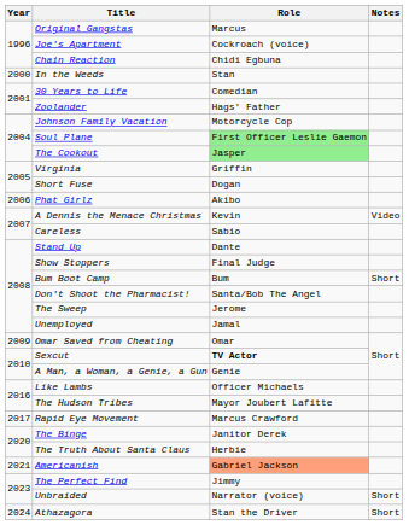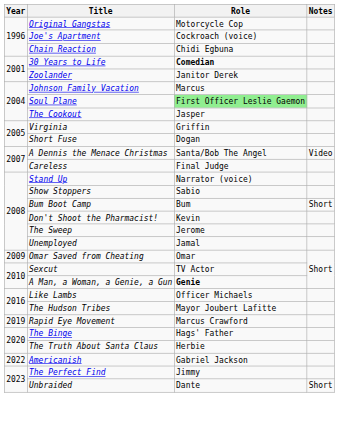 <table class="wikitable plainrowheaders sortable" style="margin-right: 0;">
 <tr>
 <th>Year</th>
 <th>Title</th>
 <th>Role</th>
 <th>Notes</th>
 </tr>
 <tr>
 <td rowspan=3>1996</td>
 <td><em><a href='#'>Original Gangstas</a></em></td>
-<td>Marcus</td>
+<td>Motorcycle Cop</td>
 <td></td>
 </tr>
 <tr>
 <td><em><a href='#'>Joe's Apartment</a></em></td>
 <td>Cockroach (voice)</td>
 <td></td>
 </tr>
 <tr>
 <td><em><a href='#'>Chain Reaction</a></em></td>
 <td>Chidi Egbuna</td>
 <td></td>
 </tr>
 <tr>
-<td>2000</td>
-<td><em>In the Weeds</em></td>
-<td>Stan</td>
-<td></td>
-</tr>
-<tr>
 <td rowspan=2>2001</td>
 <td><em><a href='#'>30 Years to Life</a></em></td>
-<td>Comedian</td>
+<td><strong>Comedian</strong></td>
 <td></td>
 </tr>
 <tr>
 <td><em><a href='#'>Zoolander</a></em></td>
-<td>Hags' Father</td>
+<td>Janitor Derek</td>
 <td></td>
 </tr>
 <tr>
 <td rowspan=3>2004</td>
 <td><em><a href='#'>Johnson Family Vacation</a></em></td>
-<td>Motorcycle Cop</td>
+<td>Marcus</td>
 <td></td>
 </tr>
 <tr>
 <td><em><a href='#'>Soul Plane</a></em></td>
 <td style="background: lightgreen;">First Officer Leslie Gaemon</td>
 <td></td>
 </tr>
 <tr>
 <td><em><a href='#'>The Cookout</a></em></td>
-<td style="background: lightgreen;">Jasper</td>
+<td>Jasper</td>
 <td></td>
 </tr>
 <tr>
 <td rowspan=2>2005</td>
 <td><em>Virginia</em></td>
 <td>Griffin</td>
 <td></td>
 </tr>
 <tr>
 <td><em>Short Fuse</em></td>
 <td>Dogan</td>
 <td></td>
 </tr>
 <tr>
-<td>2006</td>
-<td><em><a href='#'>Phat Girlz</a></em></td>
-<td>Akibo</td>
-<td></td>
-</tr>
-<tr>
 <td rowspan=2>2007</td>
 <td><em>A Dennis the Menace Christmas</em></td>
-<td>Kevin</td>
+<td>Santa/Bob The Angel</td>
 <td>Video</td>
 </tr>
 <tr>
 <td><em>Careless</em></td>
-<td>Sabio</td>
+<td>Final Judge</td>
 <td></td>
 </tr>
 <tr>
 <td rowspan=6>2008</td>
 <td><em><a href='#'>Stand Up</a></em></td>
-<td>Dante</td>
+<td>Narrator (voice)</td>
 <td></td>
 </tr>
 <tr>
 <td><em>Show Stoppers</em></td>
-<td>Final Judge</td>
+<td>Sabio</td>
 <td></td>
 </tr>
 <tr>
 <td><em>Bum Boot Camp</em></td>
 <td>Bum</td>
 <td>Short</td>
 </tr>
 <tr>
 <td><em>Don't Shoot the Pharmacist!</em></td>
-<td>Santa/Bob The Angel</td>
+<td>Kevin</td>
 <td></td>
 </tr>
 <tr>
 <td><em>The Sweep</em></td>
 <td>Jerome</td>
 <td></td>
 </tr>
 <tr>
 <td><em>Unemployed</em></td>
 <td>Jamal</td>
 <td></td>
 </tr>
 <tr>
 <td>2009</td>
 <td><em>Omar Saved from Cheating</em></td>
 <td>Omar</td>
 <td rowspan="3">Short</td>
 </tr>
 <tr>
 <td rowspan=2>2010</td>
 <td><em>Sexcut</em></td>
-<td><strong>TV Actor</strong></td>
+<td>TV Actor</td>
 </tr>
 <tr>
 <td><em>A Man, a Woman, a Genie, a Gun</em></td>
-<td>Genie</td>
+<td><strong>Genie</strong></td>
 </tr>
 <tr>
 <td rowspan=2>2016</td>
 <td><em>Like Lambs</em></td>
 <td>Officer Michaels</td>
 <td></td>
 </tr>
 <tr>
 <td><em>The Hudson Tribes</em></td>
 <td>Mayor Joubert Lafitte</td>
 <td></td>
 </tr>
 <tr>
-<td>2017</td>
+<td>2019</td>
 <td><em>Rapid Eye Movement</em></td>
 <td>Marcus Crawford</td>
 <td></td>
 </tr>
 <tr>
 <td rowspan=2>2020</td>
 <td><em><a href='#'>The Binge</a></em></td>
-<td>Janitor Derek</td>
+<td>Hags' Father</td>
 <td></td>
 </tr>
 <tr>
 <td><em>The Truth About Santa Claus</em></td>
 <td>Herbie</td>
 <td></td>
 </tr>
 <tr>
-<td>2021</td>
+<td>2022</td>
 <td><em><a href='#'>Americanish</a></em></td>
-<td style="background: lightsalmon;">Gabriel Jackson</td>
+<td>Gabriel Jackson</td>
 <td></td>
 </tr>
 <tr>
 <td rowspan=2>2023</td>
 <td><em><a href='#'>The Perfect Find</a></em></td>
 <td>Jimmy</td>
 <td></td>
 </tr>
 <tr>
 <td><em>Unbraided</em></td>
-<td>Narrator (voice)</td>
-<td>Short</td>
-</tr>
-<tr>
-<td>2024</td>
-<td><em>Athazagora</em></td>
-<td>Stan the Driver</td>
+<td>Dante</td>
 <td>Short</td>
 </tr>
 </table>
